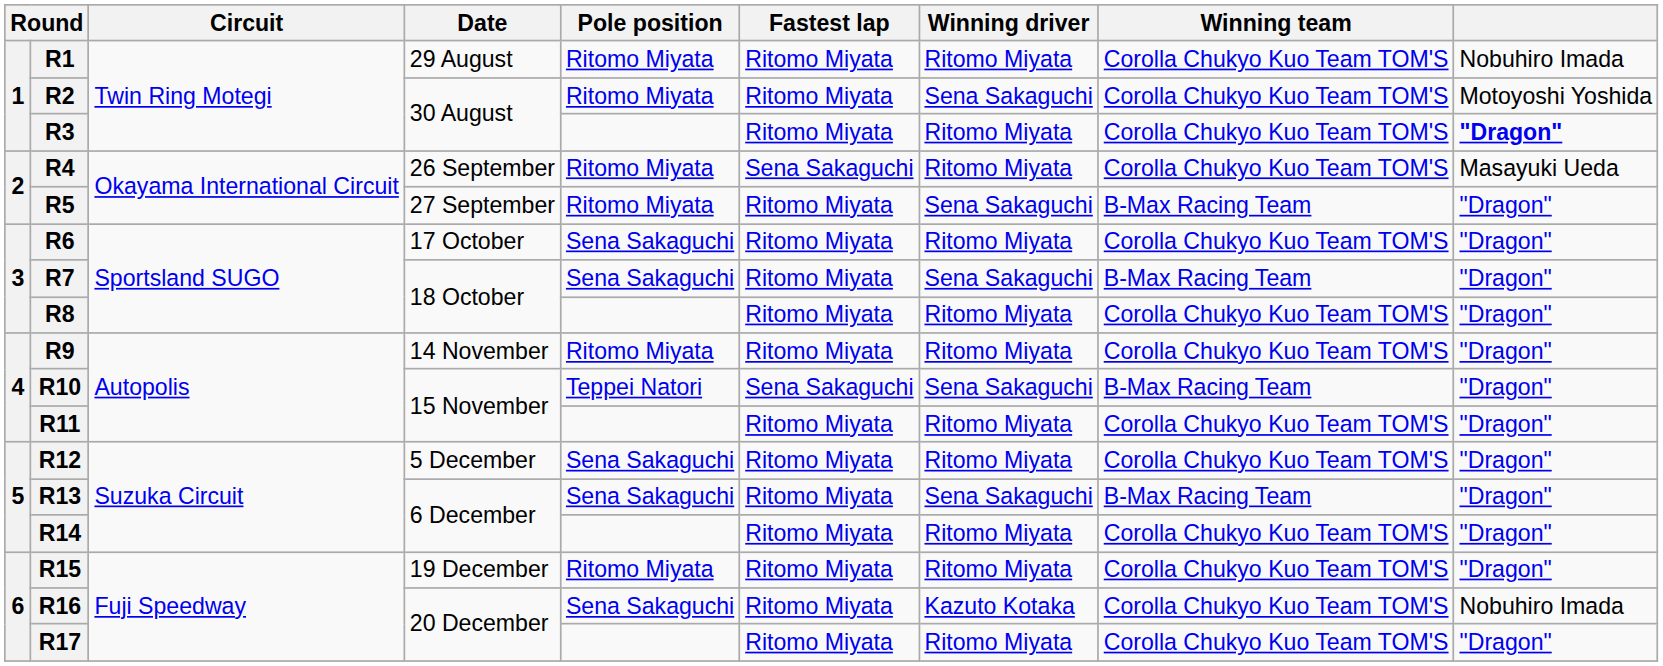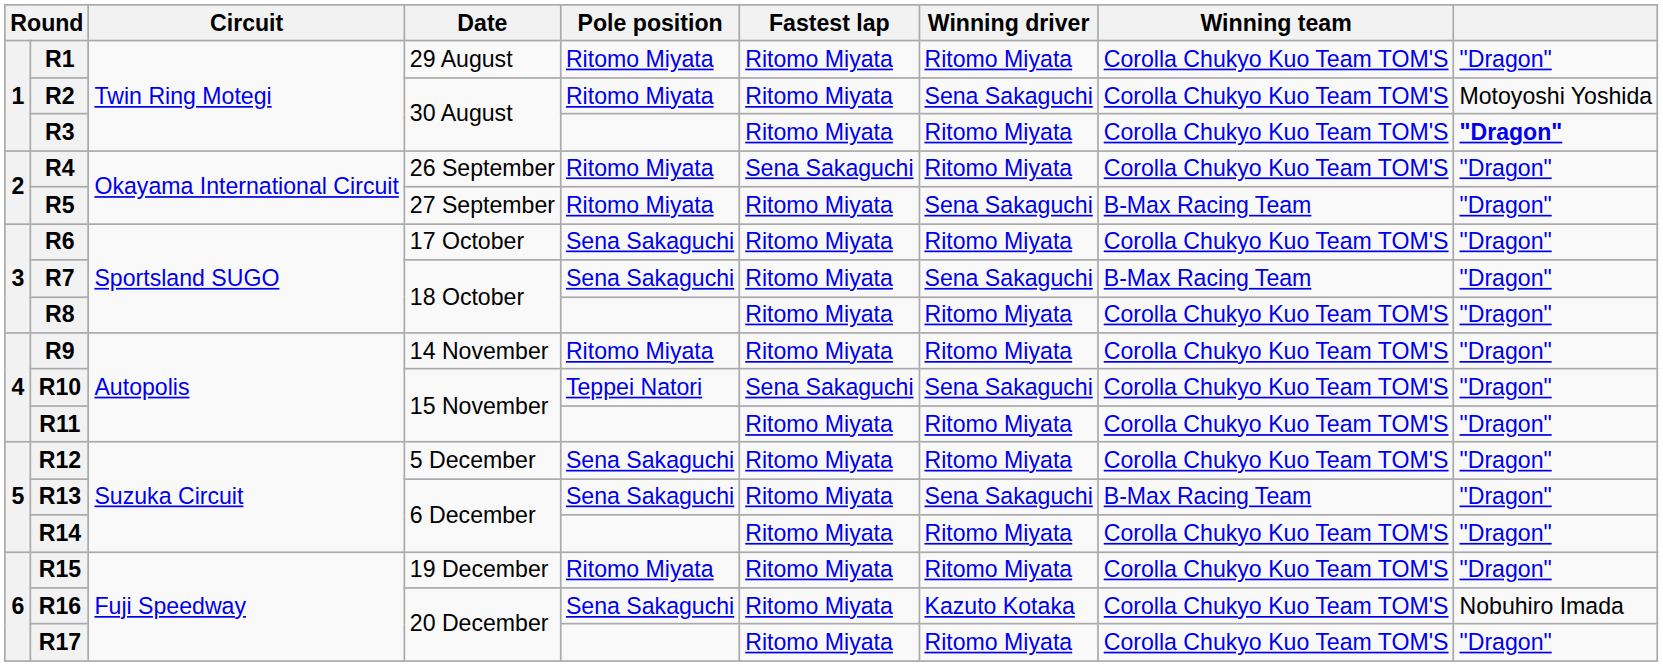 <table class="wikitable" style="font-size: 85%;">
 <tr>
 <th colspan=2>Round</th>
 <th>Circuit</th>
 <th>Date</th>
 <th>Pole position</th>
 <th>Fastest lap</th>
 <th>Winning driver</th>
 <th>Winning team</th>
 <th></th>
 </tr>
 <tr>
 <th rowspan=3>1</th>
 <th>R1</th>
 <td rowspan=3><a href='#'>Twin Ring Motegi</a></td>
 <td>29 August</td>
 <td> <a href='#'>Ritomo Miyata</a></td>
 <td> <a href='#'>Ritomo Miyata</a></td>
 <td> <a href='#'>Ritomo Miyata</a></td>
 <td nowrap><a href='#'>Corolla Chukyo Kuo Team TOM'S</a></td>
-<td> Nobuhiro Imada</td>
+<td> <a href='#'>"Dragon"</a></td>
 </tr>
 <tr>
 <th>R2</th>
 <td rowspan=2>30 August</td>
 <td> <a href='#'>Ritomo Miyata</a></td>
 <td> <a href='#'>Ritomo Miyata</a></td>
 <td> <a href='#'>Sena Sakaguchi</a></td>
 <td><a href='#'>Corolla Chukyo Kuo Team TOM'S</a></td>
 <td nowrap> Motoyoshi Yoshida</td>
 </tr>
 <tr>
 <th>R3</th>
 <td></td>
 <td> <a href='#'>Ritomo Miyata</a></td>
 <td> <a href='#'>Ritomo Miyata</a></td>
 <td><a href='#'>Corolla Chukyo Kuo Team TOM'S</a></td>
 <td><strong> <a href='#'>"Dragon"</a></strong></td>
 </tr>
 <tr>
 <th rowspan=2>2</th>
 <th>R4</th>
 <td rowspan=2 nowrap><a href='#'>Okayama International Circuit</a></td>
 <td nowrap>26 September</td>
 <td> <a href='#'>Ritomo Miyata</a></td>
 <td nowrap> <a href='#'>Sena Sakaguchi</a></td>
 <td> <a href='#'>Ritomo Miyata</a></td>
 <td><a href='#'>Corolla Chukyo Kuo Team TOM'S</a></td>
-<td> Masayuki Ueda</td>
+<td> <a href='#'>"Dragon"</a></td>
 </tr>
 <tr>
 <th>R5</th>
 <td>27 September</td>
 <td> <a href='#'>Ritomo Miyata</a></td>
 <td> <a href='#'>Ritomo Miyata</a></td>
 <td> <a href='#'>Sena Sakaguchi</a></td>
 <td><a href='#'>B-Max Racing Team</a></td>
 <td> <a href='#'>"Dragon"</a></td>
 </tr>
 <tr>
 <th rowspan=3>3</th>
 <th>R6</th>
 <td rowspan=3><a href='#'>Sportsland SUGO</a></td>
 <td>17 October</td>
 <td> <a href='#'>Sena Sakaguchi</a></td>
 <td> <a href='#'>Ritomo Miyata</a></td>
 <td> <a href='#'>Ritomo Miyata</a></td>
 <td><a href='#'>Corolla Chukyo Kuo Team TOM'S</a></td>
 <td> <a href='#'>"Dragon"</a></td>
 </tr>
 <tr>
 <th>R7</th>
 <td rowspan=2>18 October</td>
 <td nowrap> <a href='#'>Sena Sakaguchi</a></td>
 <td> <a href='#'>Ritomo Miyata</a></td>
 <td nowrap> <a href='#'>Sena Sakaguchi</a></td>
 <td><a href='#'>B-Max Racing Team</a></td>
 <td> <a href='#'>"Dragon"</a></td>
 </tr>
 <tr>
 <th>R8</th>
 <td></td>
 <td> <a href='#'>Ritomo Miyata</a></td>
 <td> <a href='#'>Ritomo Miyata</a></td>
 <td><a href='#'>Corolla Chukyo Kuo Team TOM'S</a></td>
 <td> <a href='#'>"Dragon"</a></td>
 </tr>
 <tr>
 <th rowspan=3>4</th>
 <th>R9</th>
 <td rowspan=3><a href='#'>Autopolis</a></td>
 <td>14 November</td>
 <td> <a href='#'>Ritomo Miyata</a></td>
 <td> <a href='#'>Ritomo Miyata</a></td>
 <td> <a href='#'>Ritomo Miyata</a></td>
 <td><a href='#'>Corolla Chukyo Kuo Team TOM'S</a></td>
 <td> <a href='#'>"Dragon"</a></td>
 </tr>
 <tr>
 <th>R10</th>
 <td rowspan="2">15 November</td>
 <td> <a href='#'>Teppei Natori</a></td>
 <td> <a href='#'>Sena Sakaguchi</a></td>
 <td> <a href='#'>Sena Sakaguchi</a></td>
-<td><a href='#'>B-Max Racing Team</a></td>
+<td nowrap><a href='#'>Corolla Chukyo Kuo Team TOM'S</a></td>
 <td> <a href='#'>"Dragon"</a></td>
 </tr>
 <tr>
 <th>R11</th>
 <td></td>
 <td> <a href='#'>Ritomo Miyata</a></td>
 <td> <a href='#'>Ritomo Miyata</a></td>
 <td><a href='#'>Corolla Chukyo Kuo Team TOM'S</a></td>
 <td> <a href='#'>"Dragon"</a></td>
 </tr>
 <tr>
 <th rowspan=3>5</th>
 <th>R12</th>
 <td rowspan=3><a href='#'>Suzuka Circuit</a></td>
 <td>5 December</td>
 <td> <a href='#'>Sena Sakaguchi</a></td>
 <td> <a href='#'>Ritomo Miyata</a></td>
 <td> <a href='#'>Ritomo Miyata</a></td>
 <td><a href='#'>Corolla Chukyo Kuo Team TOM'S</a></td>
 <td> <a href='#'>"Dragon"</a></td>
 </tr>
 <tr>
 <th>R13</th>
 <td rowspan=2>6 December</td>
 <td> <a href='#'>Sena Sakaguchi</a></td>
 <td> <a href='#'>Ritomo Miyata</a></td>
 <td> <a href='#'>Sena Sakaguchi</a></td>
 <td><a href='#'>B-Max Racing Team</a></td>
 <td> <a href='#'>"Dragon"</a></td>
 </tr>
 <tr>
 <th>R14</th>
 <td></td>
 <td> <a href='#'>Ritomo Miyata</a></td>
 <td> <a href='#'>Ritomo Miyata</a></td>
 <td><a href='#'>Corolla Chukyo Kuo Team TOM'S</a></td>
 <td> <a href='#'>"Dragon"</a></td>
 </tr>
 <tr>
 <th rowspan=3>6</th>
 <th>R15</th>
 <td rowspan=3><a href='#'>Fuji Speedway</a></td>
 <td>19 December</td>
 <td> <a href='#'>Ritomo Miyata</a></td>
 <td> <a href='#'>Ritomo Miyata</a></td>
 <td> <a href='#'>Ritomo Miyata</a></td>
 <td><a href='#'>Corolla Chukyo Kuo Team TOM'S</a></td>
 <td> <a href='#'>"Dragon"</a></td>
 </tr>
 <tr>
 <th>R16</th>
 <td rowspan=2>20 December</td>
 <td> <a href='#'>Sena Sakaguchi</a></td>
 <td> <a href='#'>Ritomo Miyata</a></td>
 <td> <a href='#'>Kazuto Kotaka</a></td>
 <td><a href='#'>Corolla Chukyo Kuo Team TOM'S</a></td>
 <td> Nobuhiro Imada</td>
 </tr>
 <tr>
 <th>R17</th>
 <td></td>
 <td> <a href='#'>Ritomo Miyata</a></td>
 <td> <a href='#'>Ritomo Miyata</a></td>
 <td><a href='#'>Corolla Chukyo Kuo Team TOM'S</a></td>
 <td> <a href='#'>"Dragon"</a></td>
 </tr>
 </table>
